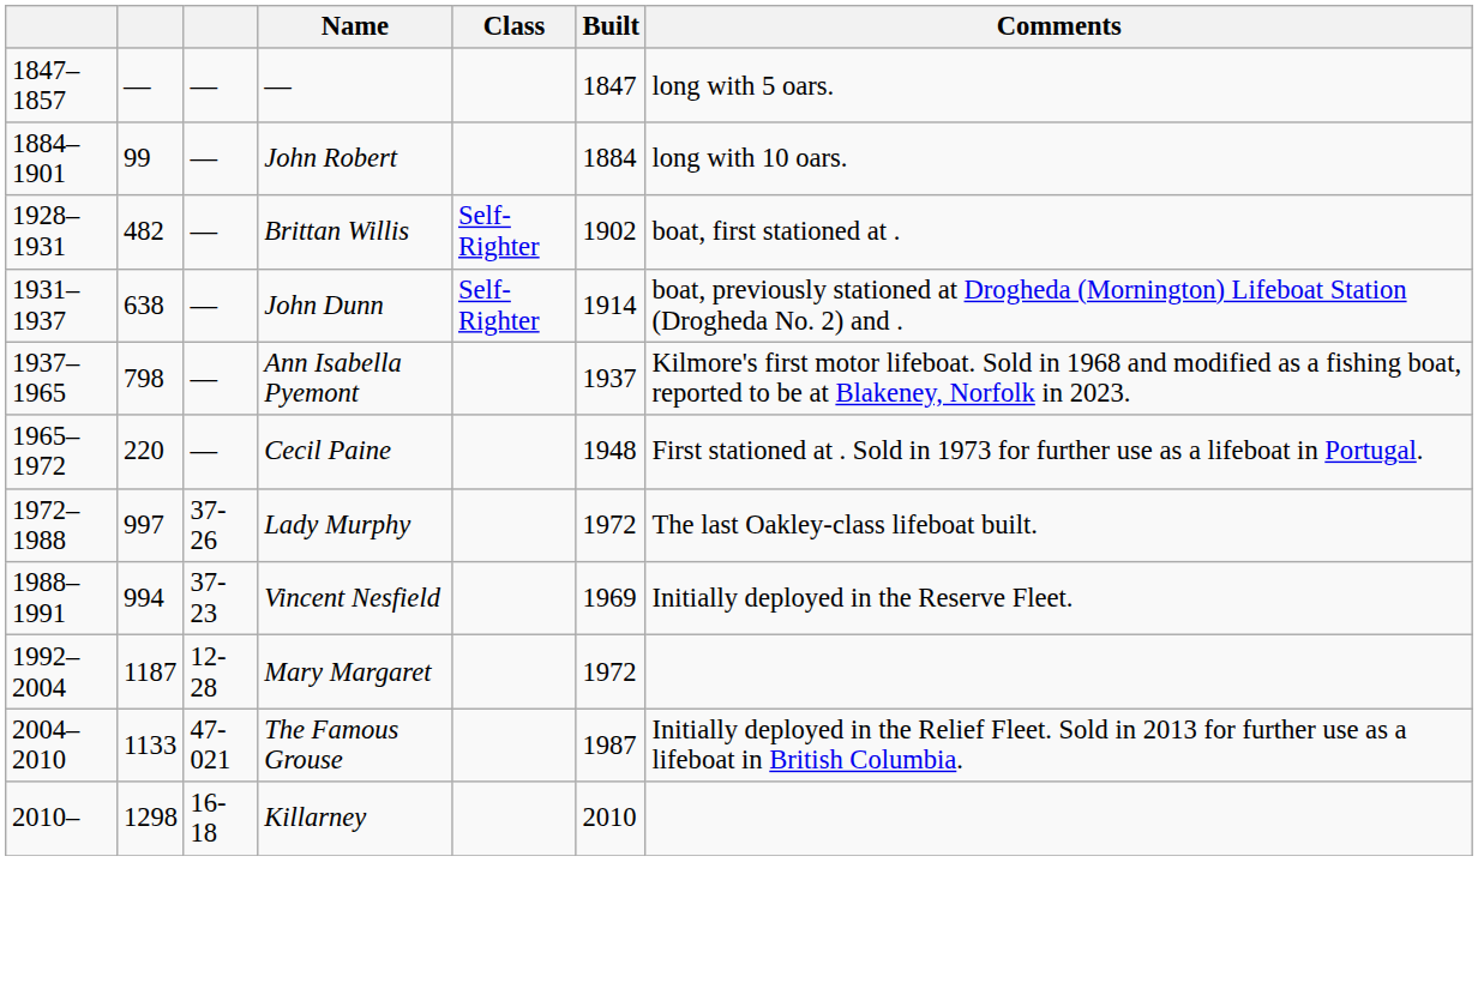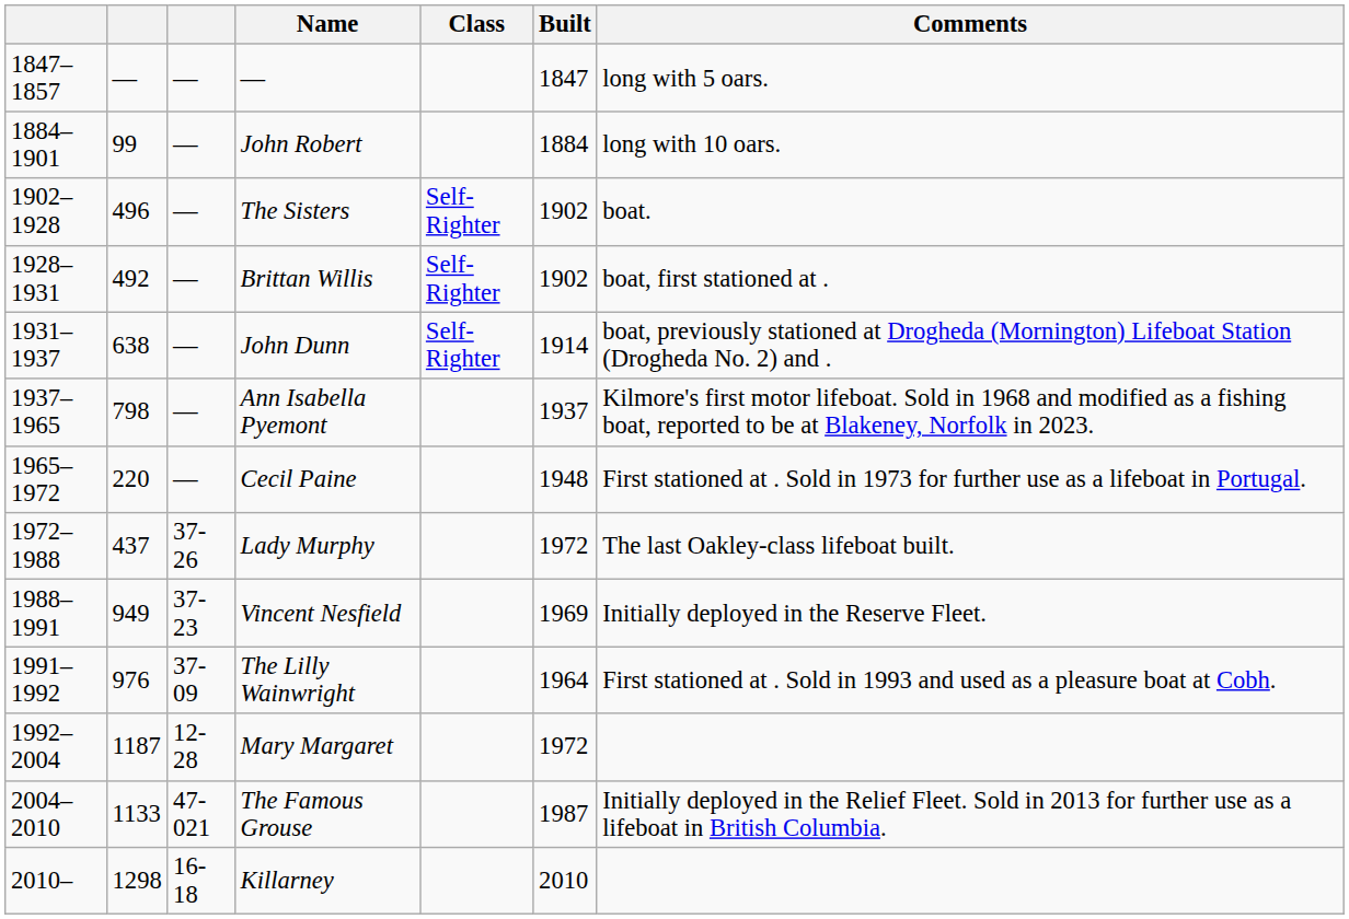 <table class="wikitable sortable">
 <tr>
 <th></th>
 <th></th>
 <th></th>
 <th>Name</th>
 <th>Class</th>
 <th>Built</th>
 <th class=unsortable>Comments</th>
 </tr>
 <tr>
 <td>1847–1857</td>
 <td>—</td>
 <td>—</td>
 <td>—</td>
 <td></td>
 <td>1847</td>
 <td> long with 5 oars.</td>
 </tr>
 <tr>
 <td>1884–1901</td>
 <td>99</td>
 <td>—</td>
 <td><em>John Robert</em></td>
 <td></td>
 <td>1884</td>
 <td> long with 10 oars.</td>
 </tr>
 <tr>
+<td>1902–1928</td>
+<td>496</td>
+<td>—</td>
+<td><em>The Sisters</em></td>
+<td><a href='#'>Self-Righter</a></td>
+<td>1902</td>
+<td> boat.</td>
+</tr>
+<tr>
 <td>1928–1931</td>
-<td>482</td>
+<td>492</td>
 <td>—</td>
 <td><em>Brittan Willis</em></td>
 <td><a href='#'>Self-Righter</a></td>
 <td>1902</td>
 <td> boat, first stationed at .</td>
 </tr>
 <tr>
 <td>1931–1937</td>
 <td>638</td>
 <td>—</td>
 <td><em>John Dunn</em></td>
 <td><a href='#'>Self-Righter</a></td>
 <td>1914</td>
 <td> boat, previously stationed at <a href='#'>Drogheda (Mornington) Lifeboat Station</a> (Drogheda No. 2) and .</td>
 </tr>
 <tr>
 <td>1937–1965</td>
 <td>798</td>
 <td>—</td>
 <td><em>Ann Isabella Pyemont</em></td>
 <td></td>
 <td>1937</td>
 <td>Kilmore's first motor lifeboat. Sold in 1968 and modified as a fishing boat, reported to be at <a href='#'>Blakeney, Norfolk</a> in 2023.</td>
 </tr>
 <tr>
 <td>1965–1972</td>
 <td>220</td>
 <td>—</td>
 <td><em>Cecil Paine</em></td>
 <td></td>
 <td>1948</td>
 <td>First stationed at . Sold in 1973 for further use as a lifeboat in <a href='#'>Portugal</a>.</td>
 </tr>
 <tr>
 <td>1972–1988</td>
-<td>997</td>
+<td>437</td>
 <td>37-26</td>
 <td><em>Lady Murphy</em></td>
 <td></td>
 <td>1972</td>
 <td>The last Oakley-class lifeboat built.</td>
 </tr>
 <tr>
 <td>1988–1991</td>
-<td>994</td>
+<td>949</td>
 <td>37-23</td>
 <td><em>Vincent Nesfield</em></td>
 <td></td>
 <td>1969</td>
 <td>Initially deployed in the Reserve Fleet.</td>
+</tr>
+<tr>
+<td>1991–1992</td>
+<td>976</td>
+<td>37-09</td>
+<td><em>The Lilly Wainwright</em></td>
+<td></td>
+<td>1964</td>
+<td>First stationed at . Sold in 1993 and used as a pleasure boat at <a href='#'>Cobh</a>.</td>
 </tr>
 <tr>
 <td>1992–2004</td>
 <td>1187</td>
 <td>12-28</td>
 <td><em>Mary Margaret</em></td>
 <td></td>
 <td>1972</td>
 <td></td>
 </tr>
 <tr>
 <td>2004–2010</td>
 <td>1133</td>
 <td>47-021</td>
 <td><em>The Famous Grouse</em></td>
 <td></td>
 <td>1987</td>
 <td>Initially deployed in the Relief Fleet. Sold in 2013 for further use as a lifeboat in <a href='#'>British Columbia</a>.</td>
 </tr>
 <tr>
 <td>2010–</td>
 <td>1298</td>
 <td>16-18</td>
 <td><em>Killarney</em></td>
 <td></td>
 <td>2010</td>
 <td></td>
 </tr>
 </table>
